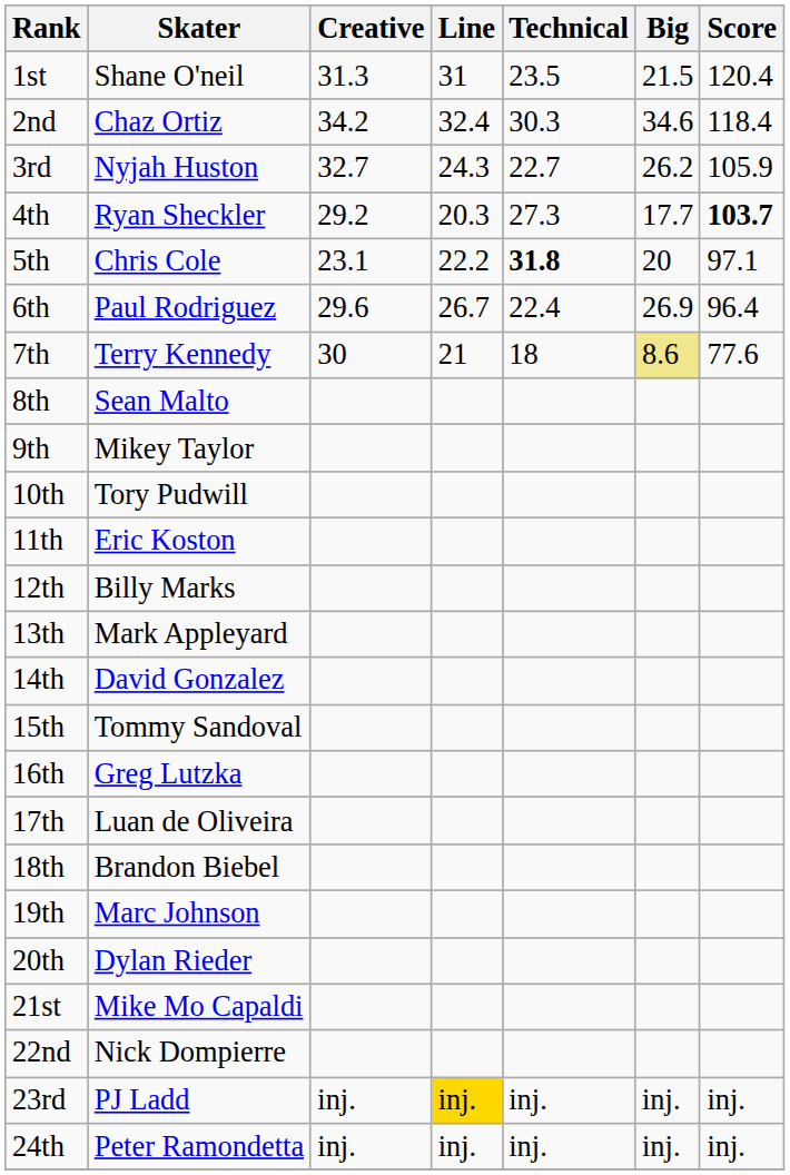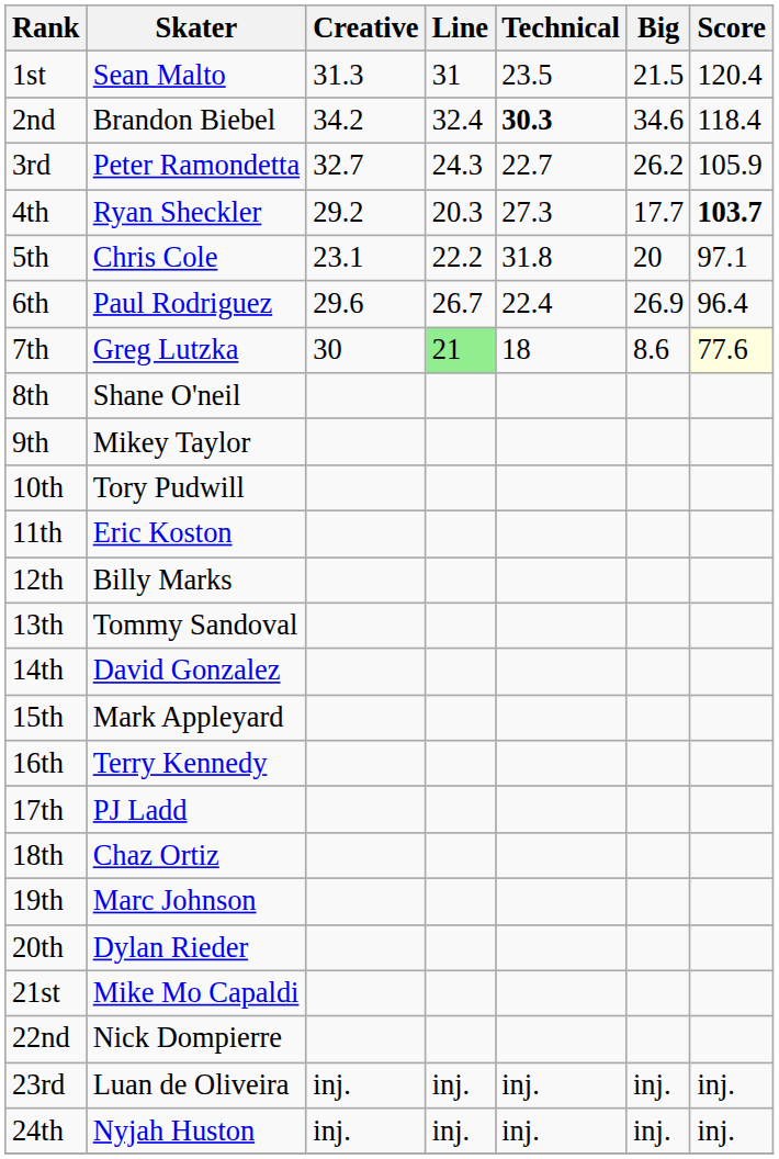 <table class="wikitable">
 <tr>
 <th>Rank</th>
 <th>Skater</th>
 <th>Creative</th>
 <th>Line</th>
 <th>Technical</th>
 <th>Big</th>
 <th>Score</th>
 </tr>
 <tr>
 <td>1st</td>
-<td>Shane O'neil</td>
+<td><a href='#'>Sean Malto</a></td>
 <td>31.3</td>
 <td>31</td>
 <td>23.5</td>
 <td>21.5</td>
 <td>120.4</td>
 </tr>
 <tr>
 <td>2nd</td>
-<td><a href='#'>Chaz Ortiz</a></td>
+<td>Brandon Biebel</td>
 <td>34.2</td>
 <td>32.4</td>
-<td>30.3</td>
+<td><strong>30.3</strong></td>
 <td>34.6</td>
 <td>118.4</td>
 </tr>
 <tr>
 <td>3rd</td>
-<td><a href='#'>Nyjah Huston</a></td>
+<td><a href='#'>Peter Ramondetta</a></td>
 <td>32.7</td>
 <td>24.3</td>
 <td>22.7</td>
 <td>26.2</td>
 <td>105.9</td>
 </tr>
 <tr>
 <td>4th</td>
 <td><a href='#'>Ryan Sheckler</a></td>
 <td>29.2</td>
 <td>20.3</td>
 <td>27.3</td>
 <td>17.7</td>
 <td><strong>103.7</strong></td>
 </tr>
 <tr>
 <td>5th</td>
 <td><a href='#'>Chris Cole</a></td>
 <td>23.1</td>
 <td>22.2</td>
-<td><strong>31.8</strong></td>
+<td>31.8</td>
 <td>20</td>
 <td>97.1</td>
 </tr>
 <tr>
 <td>6th</td>
 <td><a href='#'>Paul Rodriguez</a></td>
 <td>29.6</td>
 <td>26.7</td>
 <td>22.4</td>
 <td>26.9</td>
 <td>96.4</td>
 </tr>
 <tr>
 <td>7th</td>
-<td><a href='#'>Terry Kennedy</a></td>
+<td><a href='#'>Greg Lutzka</a></td>
 <td>30</td>
-<td>21</td>
+<td style="background: lightgreen;">21</td>
 <td>18</td>
-<td style="background: khaki;">8.6</td>
-<td>77.6</td>
+<td>8.6</td>
+<td style="background: lightyellow;">77.6</td>
 </tr>
 <tr>
 <td>8th</td>
-<td><a href='#'>Sean Malto</a></td>
+<td>Shane O'neil</td>
 <td></td>
 <td></td>
 <td></td>
 <td></td>
 <td></td>
 </tr>
 <tr>
 <td>9th</td>
 <td>Mikey Taylor</td>
 <td></td>
 <td></td>
 <td></td>
 <td></td>
 <td></td>
 </tr>
 <tr>
 <td>10th</td>
 <td>Tory Pudwill</td>
 <td></td>
 <td></td>
 <td></td>
 <td></td>
 <td></td>
 </tr>
 <tr>
 <td>11th</td>
 <td><a href='#'>Eric Koston</a></td>
 <td></td>
 <td></td>
 <td></td>
 <td></td>
 <td></td>
 </tr>
 <tr>
 <td>12th</td>
 <td>Billy Marks</td>
 <td></td>
 <td></td>
 <td></td>
 <td></td>
 <td></td>
 </tr>
 <tr>
 <td>13th</td>
-<td>Mark Appleyard</td>
+<td>Tommy Sandoval</td>
 <td></td>
 <td></td>
 <td></td>
 <td></td>
 <td></td>
 </tr>
 <tr>
 <td>14th</td>
 <td><a href='#'>David Gonzalez</a></td>
 <td></td>
 <td></td>
 <td></td>
 <td></td>
 <td></td>
 </tr>
 <tr>
 <td>15th</td>
-<td>Tommy Sandoval</td>
+<td>Mark Appleyard</td>
 <td></td>
 <td></td>
 <td></td>
 <td></td>
 <td></td>
 </tr>
 <tr>
 <td>16th</td>
-<td><a href='#'>Greg Lutzka</a></td>
+<td><a href='#'>Terry Kennedy</a></td>
 <td></td>
 <td></td>
 <td></td>
 <td></td>
 <td></td>
 </tr>
 <tr>
 <td>17th</td>
-<td>Luan de Oliveira</td>
+<td><a href='#'>PJ Ladd</a></td>
 <td></td>
 <td></td>
 <td></td>
 <td></td>
 <td></td>
 </tr>
 <tr>
 <td>18th</td>
-<td>Brandon Biebel</td>
+<td><a href='#'>Chaz Ortiz</a></td>
 <td></td>
 <td></td>
 <td></td>
 <td></td>
 <td></td>
 </tr>
 <tr>
 <td>19th</td>
 <td><a href='#'>Marc Johnson</a></td>
 <td></td>
 <td></td>
 <td></td>
 <td></td>
 <td></td>
 </tr>
 <tr>
 <td>20th</td>
 <td><a href='#'>Dylan Rieder</a></td>
 <td></td>
 <td></td>
 <td></td>
 <td></td>
 <td></td>
 </tr>
 <tr>
 <td>21st</td>
 <td><a href='#'>Mike Mo Capaldi</a></td>
 <td></td>
 <td></td>
 <td></td>
 <td></td>
 <td></td>
 </tr>
 <tr>
 <td>22nd</td>
 <td>Nick Dompierre</td>
 <td></td>
 <td></td>
 <td></td>
 <td></td>
 <td></td>
 </tr>
 <tr>
 <td>23rd</td>
-<td><a href='#'>PJ Ladd</a></td>
+<td>Luan de Oliveira</td>
 <td>inj.</td>
-<td style="background: gold;">inj.</td>
+<td>inj.</td>
 <td>inj.</td>
 <td>inj.</td>
 <td>inj.</td>
 </tr>
 <tr>
 <td>24th</td>
-<td><a href='#'>Peter Ramondetta</a></td>
+<td><a href='#'>Nyjah Huston</a></td>
 <td>inj.</td>
 <td>inj.</td>
 <td>inj.</td>
 <td>inj.</td>
 <td>inj.</td>
 </tr>
 <tr>
 </tr>
 </table>
